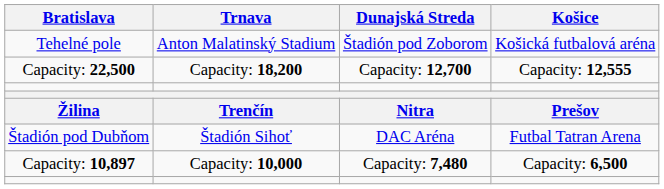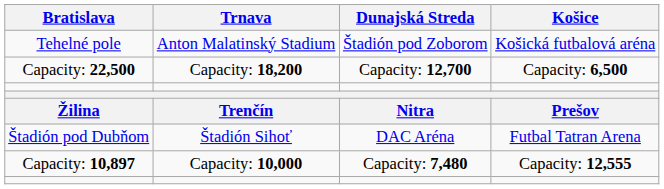 <table class="wikitable" style="text-align:center;margin:1em auto;">
 <tr>
 <th><a href='#'>Bratislava</a></th>
 <th><a href='#'>Trnava</a></th>
 <th><a href='#'>Dunajská Streda</a></th>
 <th><a href='#'>Košice</a></th>
 </tr>
 <tr>
 <td><a href='#'>Tehelné pole</a></td>
 <td><a href='#'>Anton Malatinský Stadium</a></td>
 <td><a href='#'>Štadión pod Zoborom</a></td>
 <td><a href='#'>Košická futbalová aréna</a></td>
 </tr>
 <tr>
 <td>Capacity: <strong>22,500</strong></td>
 <td>Capacity: <strong>18,200</strong></td>
 <td>Capacity: <strong>12,700</strong></td>
-<td>Capacity: <strong>12,555</strong></td>
+<td>Capacity: <strong>6,500</strong></td>
 </tr>
 <tr>
 <td></td>
 <td></td>
 <td></td>
 <td></td>
 </tr>
 <tr>
 <th colspan=4></th>
 </tr>
 <tr>
 <th><a href='#'>Žilina</a></th>
 <th><a href='#'>Trenčín</a></th>
 <th><a href='#'>Nitra</a></th>
 <th><a href='#'>Prešov</a></th>
 </tr>
 <tr>
 <td><a href='#'>Štadión pod Dubňom</a></td>
 <td><a href='#'>Štadión Sihoť</a></td>
 <td><a href='#'>DAC Aréna</a></td>
 <td><a href='#'>Futbal Tatran Arena</a></td>
 </tr>
 <tr>
 <td>Capacity: <strong>10,897</strong></td>
 <td>Capacity: <strong>10,000</strong></td>
 <td>Capacity: <strong>7,480</strong></td>
-<td>Capacity: <strong>6,500</strong></td>
+<td>Capacity: <strong>12,555</strong></td>
 </tr>
 <tr>
 <td></td>
 <td></td>
 <td></td>
 <td></td>
 </tr>
 </table>
